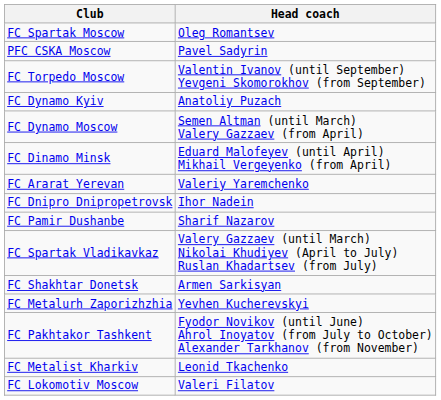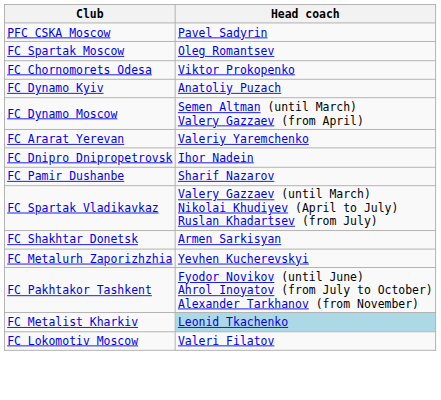 <table class="wikitable sortable">
 <tr>
 <th>Club</th>
 <th>Head coach</th>
 </tr>
 <tr>
+<td><a href='#'>PFC CSKA Moscow</a></td>
+<td><a href='#'>Pavel Sadyrin</a></td>
+</tr>
+<tr>
 <td><a href='#'>FC Spartak Moscow</a></td>
 <td><a href='#'>Oleg Romantsev</a></td>
 </tr>
 <tr>
-<td><a href='#'>PFC CSKA Moscow</a></td>
-<td><a href='#'>Pavel Sadyrin</a></td>
-</tr>
-<tr>
-<td><a href='#'>FC Torpedo Moscow</a></td>
-<td><a href='#'>Valentin Ivanov</a> (until September)<br><a href='#'>Yevgeni Skomorokhov</a> (from September)</td>
+<td><a href='#'>FC Chornomorets Odesa</a></td>
+<td><a href='#'>Viktor Prokopenko</a></td>
 </tr>
 <tr>
 <td><a href='#'>FC Dynamo Kyiv</a></td>
 <td><a href='#'>Anatoliy Puzach</a></td>
 </tr>
 <tr>
 <td><a href='#'>FC Dynamo Moscow</a></td>
 <td><a href='#'>Semen Altman</a> (until March)<br><a href='#'>Valery Gazzaev</a> (from April)</td>
-</tr>
-<tr>
-<td><a href='#'>FC Dinamo Minsk</a></td>
-<td><a href='#'>Eduard Malofeyev</a> (until April)<br><a href='#'>Mikhail Vergeyenko</a> (from April)</td>
 </tr>
 <tr>
 <td><a href='#'>FC Ararat Yerevan</a></td>
 <td><a href='#'>Valeriy Yaremchenko</a></td>
 </tr>
 <tr>
 <td><a href='#'>FC Dnipro Dnipropetrovsk</a></td>
 <td><a href='#'>Ihor Nadein</a></td>
 </tr>
 <tr>
 <td><a href='#'>FC Pamir Dushanbe</a></td>
 <td><a href='#'>Sharif Nazarov</a></td>
 </tr>
 <tr>
 <td><a href='#'>FC Spartak Vladikavkaz</a></td>
 <td><a href='#'>Valery Gazzaev</a> (until March)<br><a href='#'>Nikolai Khudiyev</a> (April to July)<br><a href='#'>Ruslan Khadartsev</a> (from July)</td>
 </tr>
 <tr>
 <td><a href='#'>FC Shakhtar Donetsk</a></td>
 <td><a href='#'>Armen Sarkisyan</a></td>
 </tr>
 <tr>
 <td><a href='#'>FC Metalurh Zaporizhzhia</a></td>
 <td><a href='#'>Yevhen Kucherevskyi</a></td>
 </tr>
 <tr>
 <td><a href='#'>FC Pakhtakor Tashkent</a></td>
 <td><a href='#'>Fyodor Novikov</a> (until June)<br><a href='#'>Ahrol Inoyatov</a> (from July to October)<br><a href='#'>Alexander Tarkhanov</a> (from November)</td>
 </tr>
 <tr>
 <td><a href='#'>FC Metalist Kharkiv</a></td>
-<td><a href='#'>Leonid Tkachenko</a></td>
+<td style="background: lightblue;"><a href='#'>Leonid Tkachenko</a></td>
 </tr>
 <tr>
 <td><a href='#'>FC Lokomotiv Moscow</a></td>
 <td><a href='#'>Valeri Filatov</a></td>
 </tr>
 </table>
